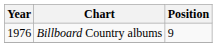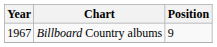 <table class="wikitable">
 <tr>
 <th>Year</th>
 <th>Chart</th>
 <th>Position</th>
 </tr>
 <tr>
-<td>1976</td>
+<td>1967</td>
 <td><em>Billboard</em> Country albums</td>
 <td>9</td>
 </tr>
 <tr>
 </tr>
 </table>
